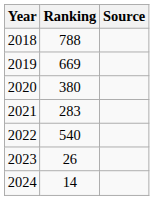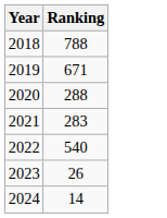 <table class="wikitable" style="text-align:center; font-size: 95%;">
 <tr>
 <th>Year</th>
 <th>Ranking</th>
-<th>Source</th>
 </tr>
 <tr>
 <td>2018</td>
 <td>788</td>
-<td></td>
 </tr>
 <tr>
 <td>2019</td>
-<td>669</td>
-<td></td>
+<td>671</td>
 </tr>
 <tr>
 <td>2020</td>
-<td>380</td>
-<td></td>
+<td>288</td>
 </tr>
 <tr>
 <td>2021</td>
 <td>283</td>
-<td></td>
 </tr>
 <tr>
 <td>2022</td>
 <td>540</td>
-<td></td>
 </tr>
 <tr>
 <td>2023</td>
 <td>26</td>
-<td></td>
 </tr>
 <tr>
 <td>2024</td>
 <td>14</td>
-<td></td>
 </tr>
 </table>
